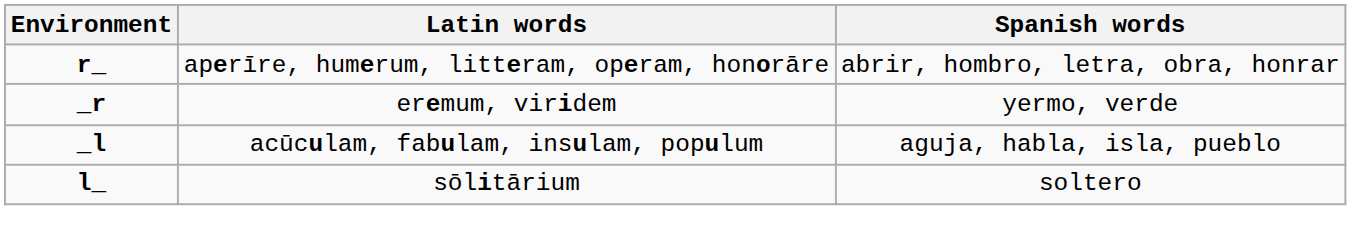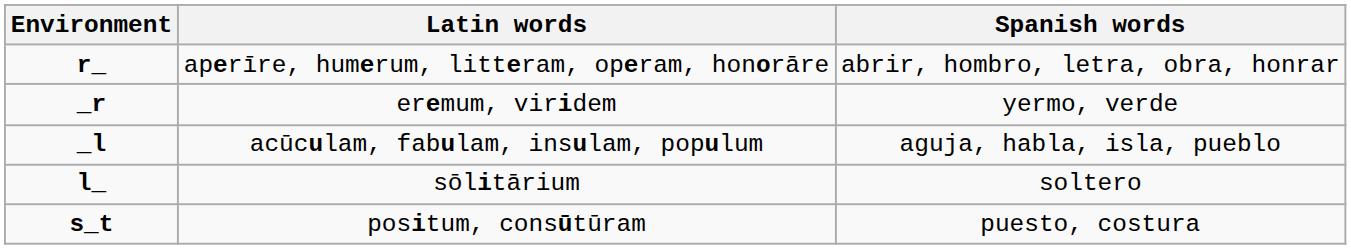 <table class="wikitable" style="text-align: center;">
 <tr>
 <th>Environment</th>
 <th>Latin words</th>
 <th>Spanish words</th>
 </tr>
 <tr>
 <td><strong>r_</strong></td>
 <td>ap<strong>e</strong>rīre, hum<strong>e</strong>rum, litt<strong>e</strong>ram, op<strong>e</strong>ram, hon<strong>o</strong>rāre</td>
 <td>abrir, hombro, letra, obra, honrar</td>
 </tr>
 <tr>
 <td><strong>_r</strong></td>
 <td>er<strong>e</strong>mum, vir<strong>i</strong>dem</td>
 <td>yermo, verde</td>
 </tr>
 <tr>
 <td><strong>_l</strong></td>
 <td>acūc<strong>u</strong>lam, fab<strong>u</strong>lam, ins<strong>u</strong>lam, pop<strong>u</strong>lum</td>
 <td>aguja, habla, isla, pueblo</td>
 </tr>
 <tr>
 <td><strong>l_</strong></td>
 <td>sōl<strong>i</strong>tārium</td>
 <td>soltero</td>
 </tr>
+<tr>
+<td><strong>s_t</strong></td>
+<td>pos<strong>i</strong>tum, cons<strong>ū</strong>tūram</td>
+<td>puesto, costura</td>
+</tr>
 </table>
